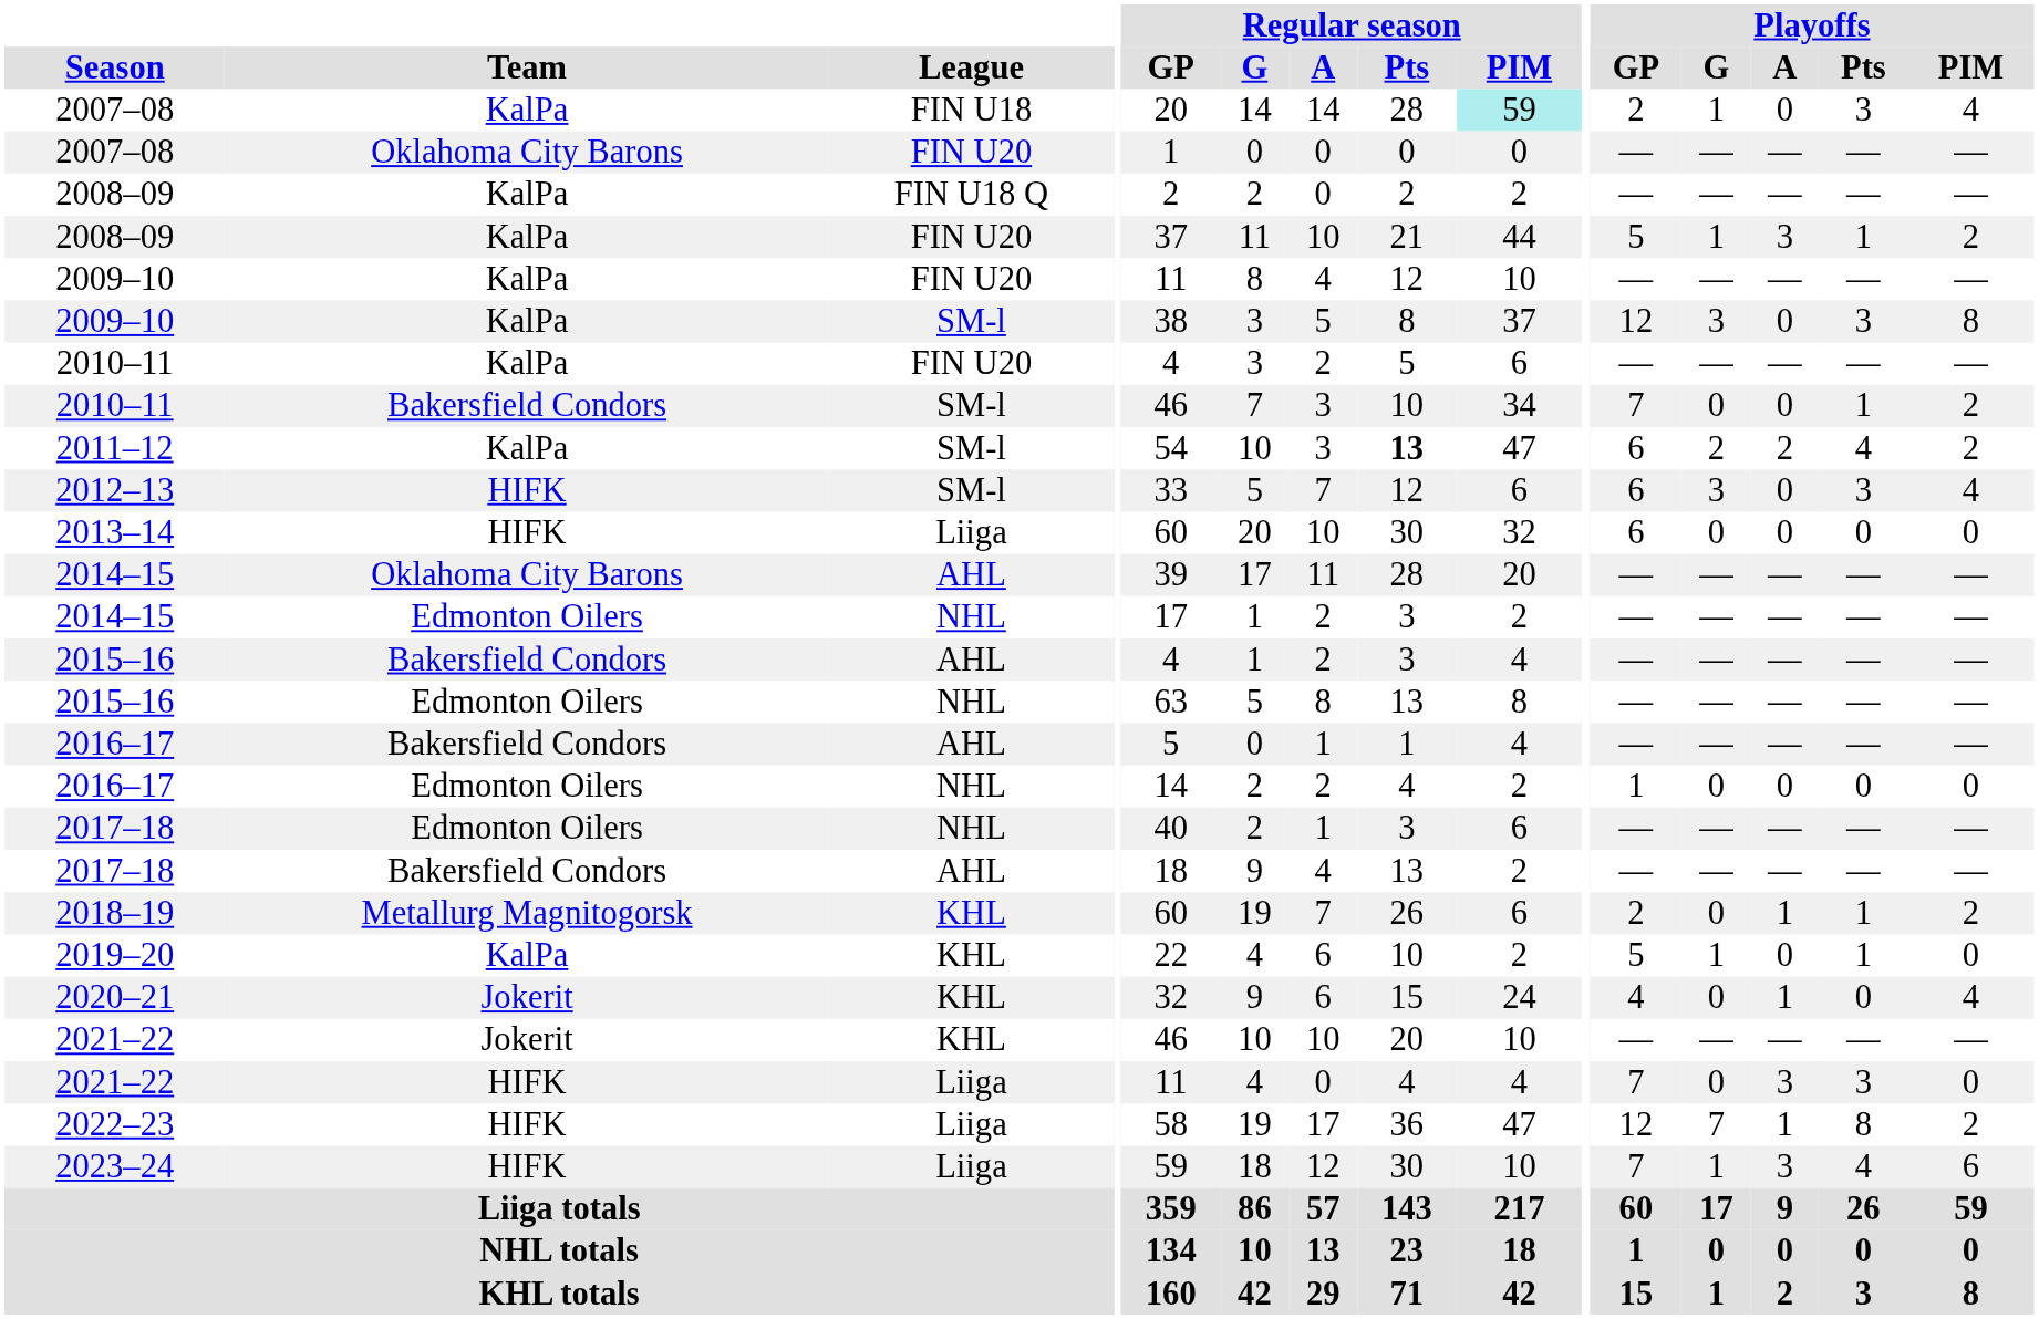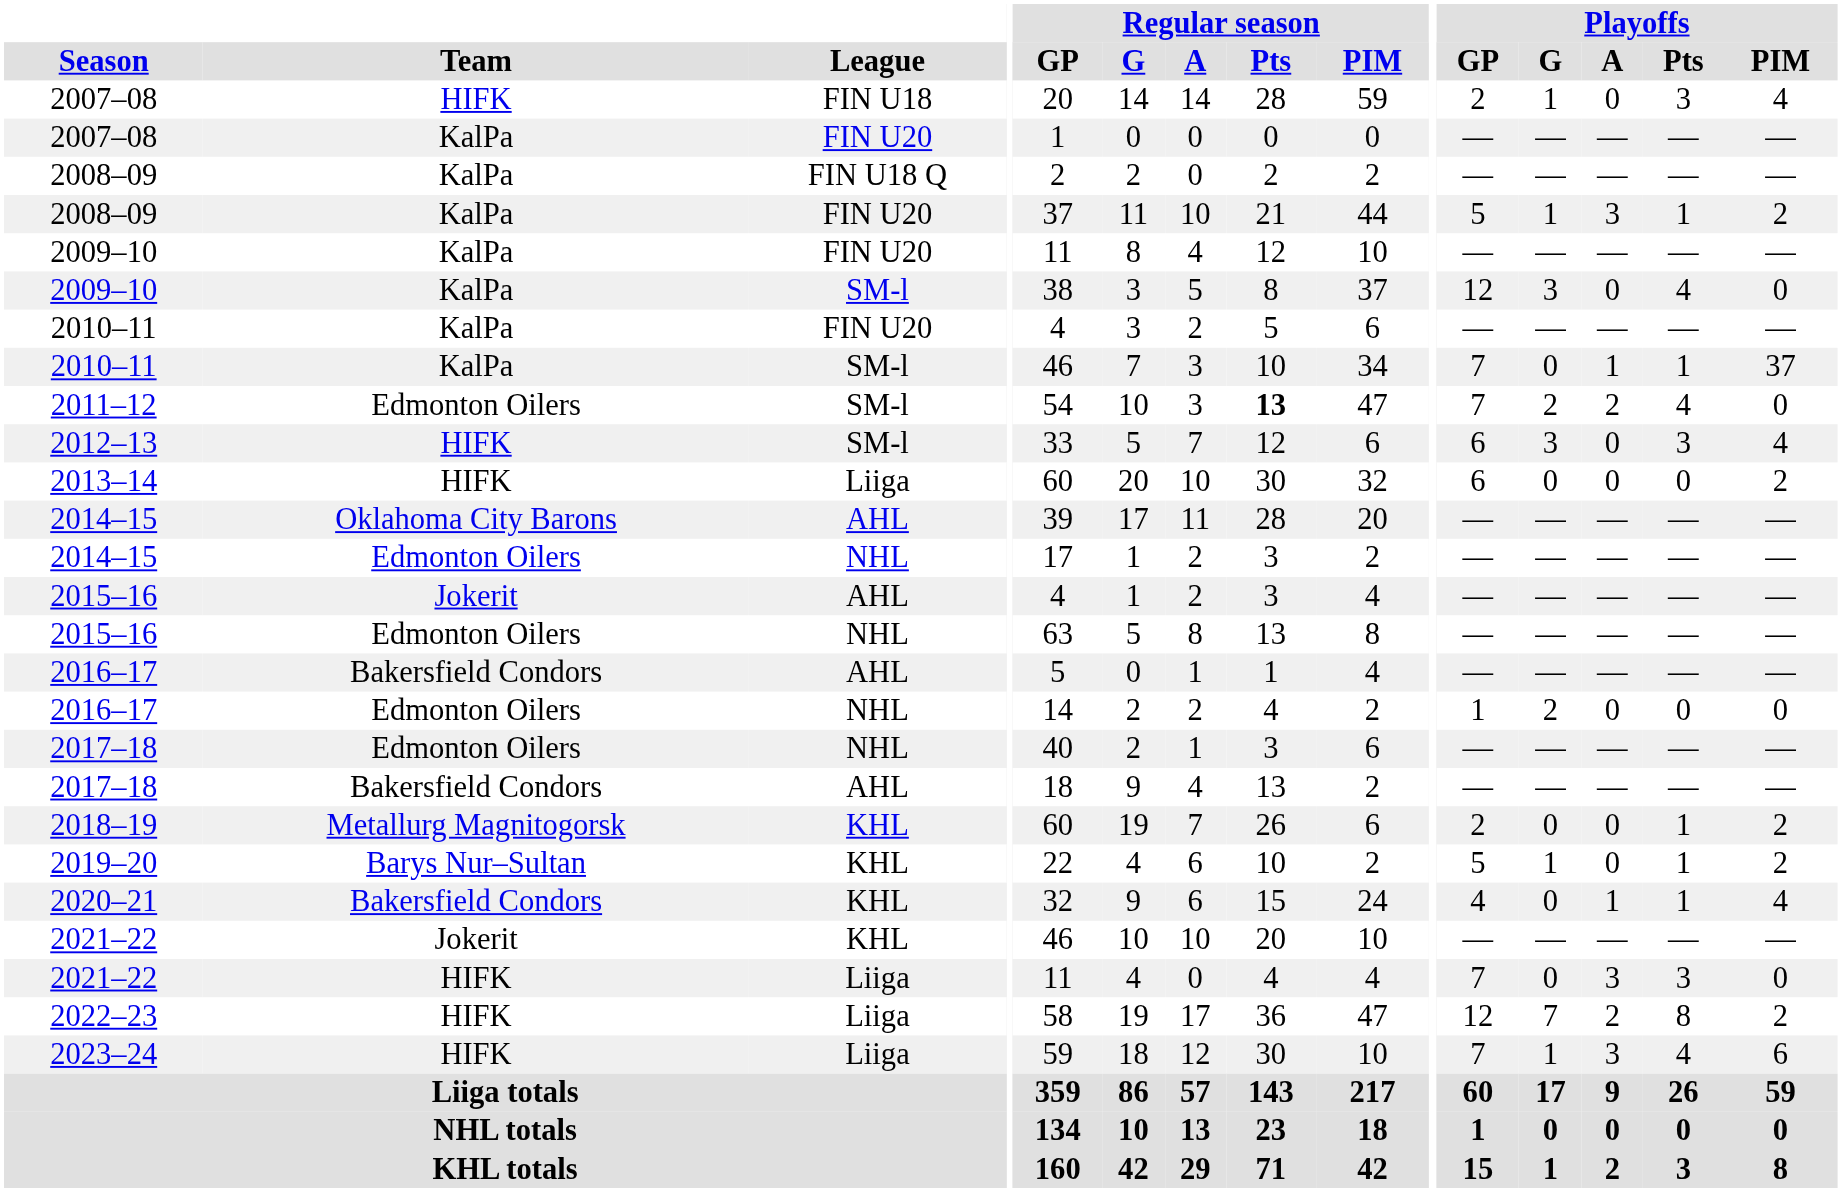 <table border="0" cellpadding="1" cellspacing="0" style="text-align:center; width:60em">
 <tr bgcolor="#e0e0e0">
 <th colspan="3" bgcolor="#ffffff"></th>
 <th rowspan="99" bgcolor="#ffffff"></th>
 <th colspan="5"><a href='#'>Regular season</a></th>
 <th rowspan="99" bgcolor="#ffffff"></th>
 <th colspan="5"><a href='#'>Playoffs</a></th>
 </tr>
 <tr bgcolor="#e0e0e0">
 <th><a href='#'>Season</a></th>
 <th>Team</th>
 <th>League</th>
 <th>GP</th>
 <th><a href='#'>G</a></th>
 <th><a href='#'>A</a></th>
 <th><a href='#'>Pts</a></th>
 <th><a href='#'>PIM</a></th>
 <th>GP</th>
 <th>G</th>
 <th>A</th>
 <th>Pts</th>
 <th>PIM</th>
 </tr>
 <tr>
 <td>2007–08</td>
-<td><a href='#'>KalPa</a></td>
+<td><a href='#'>HIFK</a></td>
 <td>FIN U18</td>
 <td>20</td>
 <td>14</td>
 <td>14</td>
 <td>28</td>
-<td style="background: paleturquoise;">59</td>
+<td>59</td>
 <td>2</td>
 <td>1</td>
 <td>0</td>
 <td>3</td>
 <td>4</td>
 </tr>
 <tr bgcolor="#f0f0f0">
 <td>2007–08</td>
-<td><a href='#'>Oklahoma City Barons</a></td>
+<td>KalPa</td>
 <td><a href='#'>FIN U20</a></td>
 <td>1</td>
 <td>0</td>
 <td>0</td>
 <td>0</td>
 <td>0</td>
 <td>—</td>
 <td>—</td>
 <td>—</td>
 <td>—</td>
 <td>—</td>
 </tr>
 <tr>
 <td>2008–09</td>
 <td>KalPa</td>
 <td>FIN U18 Q</td>
 <td>2</td>
 <td>2</td>
 <td>0</td>
 <td>2</td>
 <td>2</td>
 <td>—</td>
 <td>—</td>
 <td>—</td>
 <td>—</td>
 <td>—</td>
 </tr>
 <tr bgcolor="#f0f0f0">
 <td>2008–09</td>
 <td>KalPa</td>
 <td>FIN U20</td>
 <td>37</td>
 <td>11</td>
 <td>10</td>
 <td>21</td>
 <td>44</td>
 <td>5</td>
 <td>1</td>
 <td>3</td>
 <td>1</td>
 <td>2</td>
 </tr>
 <tr>
 <td>2009–10</td>
 <td>KalPa</td>
 <td>FIN U20</td>
 <td>11</td>
 <td>8</td>
 <td>4</td>
 <td>12</td>
 <td>10</td>
 <td>—</td>
 <td>—</td>
 <td>—</td>
 <td>—</td>
 <td>—</td>
 </tr>
 <tr bgcolor="#f0f0f0">
 <td><a href='#'>2009–10</a></td>
 <td>KalPa</td>
 <td><a href='#'>SM-l</a></td>
 <td>38</td>
 <td>3</td>
 <td>5</td>
 <td>8</td>
 <td>37</td>
 <td>12</td>
 <td>3</td>
 <td>0</td>
-<td>3</td>
-<td>8</td>
+<td>4</td>
+<td>0</td>
 </tr>
 <tr>
 <td>2010–11</td>
 <td>KalPa</td>
 <td>FIN U20</td>
 <td>4</td>
 <td>3</td>
 <td>2</td>
 <td>5</td>
 <td>6</td>
 <td>—</td>
 <td>—</td>
 <td>—</td>
 <td>—</td>
 <td>—</td>
 </tr>
 <tr bgcolor="#f0f0f0">
 <td><a href='#'>2010–11</a></td>
-<td><a href='#'>Bakersfield Condors</a></td>
+<td>KalPa</td>
 <td>SM-l</td>
 <td>46</td>
 <td>7</td>
 <td>3</td>
 <td>10</td>
 <td>34</td>
 <td>7</td>
 <td>0</td>
-<td>0</td>
 <td>1</td>
-<td>2</td>
+<td>1</td>
+<td>37</td>
 </tr>
 <tr>
 <td><a href='#'>2011–12</a></td>
-<td>KalPa</td>
+<td>Edmonton Oilers</td>
 <td>SM-l</td>
 <td>54</td>
 <td>10</td>
 <td>3</td>
 <td><strong>13</strong></td>
 <td>47</td>
-<td>6</td>
+<td>7</td>
 <td>2</td>
 <td>2</td>
 <td>4</td>
-<td>2</td>
+<td>0</td>
 </tr>
 <tr bgcolor="#f0f0f0">
 <td><a href='#'>2012–13</a></td>
 <td><a href='#'>HIFK</a></td>
 <td>SM-l</td>
 <td>33</td>
 <td>5</td>
 <td>7</td>
 <td>12</td>
 <td>6</td>
 <td>6</td>
 <td>3</td>
 <td>0</td>
 <td>3</td>
 <td>4</td>
 </tr>
 <tr>
 <td><a href='#'>2013–14</a></td>
 <td>HIFK</td>
 <td>Liiga</td>
 <td>60</td>
 <td>20</td>
 <td>10</td>
 <td>30</td>
 <td>32</td>
 <td>6</td>
 <td>0</td>
 <td>0</td>
 <td>0</td>
-<td>0</td>
+<td>2</td>
 </tr>
 <tr bgcolor="#f0f0f0">
 <td><a href='#'>2014–15</a></td>
 <td><a href='#'>Oklahoma City Barons</a></td>
 <td><a href='#'>AHL</a></td>
 <td>39</td>
 <td>17</td>
 <td>11</td>
 <td>28</td>
 <td>20</td>
 <td>—</td>
 <td>—</td>
 <td>—</td>
 <td>—</td>
 <td>—</td>
 </tr>
 <tr>
 <td><a href='#'>2014–15</a></td>
 <td><a href='#'>Edmonton Oilers</a></td>
 <td><a href='#'>NHL</a></td>
 <td>17</td>
 <td>1</td>
 <td>2</td>
 <td>3</td>
 <td>2</td>
 <td>—</td>
 <td>—</td>
 <td>—</td>
 <td>—</td>
 <td>—</td>
 </tr>
 <tr bgcolor="#f0f0f0">
 <td><a href='#'>2015–16</a></td>
-<td><a href='#'>Bakersfield Condors</a></td>
+<td><a href='#'>Jokerit</a></td>
 <td>AHL</td>
 <td>4</td>
 <td>1</td>
 <td>2</td>
 <td>3</td>
 <td>4</td>
 <td>—</td>
 <td>—</td>
 <td>—</td>
 <td>—</td>
 <td>—</td>
 </tr>
 <tr>
 <td><a href='#'>2015–16</a></td>
 <td>Edmonton Oilers</td>
 <td>NHL</td>
 <td>63</td>
 <td>5</td>
 <td>8</td>
 <td>13</td>
 <td>8</td>
 <td>—</td>
 <td>—</td>
 <td>—</td>
 <td>—</td>
 <td>—</td>
 </tr>
 <tr bgcolor="#f0f0f0">
 <td><a href='#'>2016–17</a></td>
 <td>Bakersfield Condors</td>
 <td>AHL</td>
 <td>5</td>
 <td>0</td>
 <td>1</td>
 <td>1</td>
 <td>4</td>
 <td>—</td>
 <td>—</td>
 <td>—</td>
 <td>—</td>
 <td>—</td>
 </tr>
 <tr>
 <td><a href='#'>2016–17</a></td>
 <td>Edmonton Oilers</td>
 <td>NHL</td>
 <td>14</td>
 <td>2</td>
 <td>2</td>
 <td>4</td>
 <td>2</td>
 <td>1</td>
-<td>0</td>
+<td>2</td>
 <td>0</td>
 <td>0</td>
 <td>0</td>
 </tr>
 <tr bgcolor="#f0f0f0">
 <td><a href='#'>2017–18</a></td>
 <td>Edmonton Oilers</td>
 <td>NHL</td>
 <td>40</td>
 <td>2</td>
 <td>1</td>
 <td>3</td>
 <td>6</td>
 <td>—</td>
 <td>—</td>
 <td>—</td>
 <td>—</td>
 <td>—</td>
 </tr>
 <tr>
 <td><a href='#'>2017–18</a></td>
 <td>Bakersfield Condors</td>
 <td>AHL</td>
 <td>18</td>
 <td>9</td>
 <td>4</td>
 <td>13</td>
 <td>2</td>
 <td>—</td>
 <td>—</td>
 <td>—</td>
 <td>—</td>
 <td>—</td>
 </tr>
 <tr bgcolor="#f0f0f0">
 <td><a href='#'>2018–19</a></td>
 <td><a href='#'>Metallurg Magnitogorsk</a></td>
 <td><a href='#'>KHL</a></td>
 <td>60</td>
 <td>19</td>
 <td>7</td>
 <td>26</td>
 <td>6</td>
 <td>2</td>
 <td>0</td>
-<td>1</td>
+<td>0</td>
 <td>1</td>
 <td>2</td>
 </tr>
 <tr>
 <td><a href='#'>2019–20</a></td>
-<td><a href='#'>KalPa</a></td>
+<td><a href='#'>Barys Nur–Sultan</a></td>
 <td>KHL</td>
 <td>22</td>
 <td>4</td>
 <td>6</td>
 <td>10</td>
 <td>2</td>
 <td>5</td>
 <td>1</td>
 <td>0</td>
 <td>1</td>
-<td>0</td>
+<td>2</td>
 </tr>
 <tr bgcolor="#f0f0f0">
 <td><a href='#'>2020–21</a></td>
-<td><a href='#'>Jokerit</a></td>
+<td><a href='#'>Bakersfield Condors</a></td>
 <td>KHL</td>
 <td>32</td>
 <td>9</td>
 <td>6</td>
 <td>15</td>
 <td>24</td>
 <td>4</td>
 <td>0</td>
 <td>1</td>
-<td>0</td>
+<td>1</td>
 <td>4</td>
 </tr>
 <tr>
 <td><a href='#'>2021–22</a></td>
 <td>Jokerit</td>
 <td>KHL</td>
 <td>46</td>
 <td>10</td>
 <td>10</td>
 <td>20</td>
 <td>10</td>
 <td>—</td>
 <td>—</td>
 <td>—</td>
 <td>—</td>
 <td>—</td>
 </tr>
 <tr bgcolor="#f0f0f0">
 <td><a href='#'>2021–22</a></td>
 <td>HIFK</td>
 <td>Liiga</td>
 <td>11</td>
 <td>4</td>
 <td>0</td>
 <td>4</td>
 <td>4</td>
 <td>7</td>
 <td>0</td>
 <td>3</td>
 <td>3</td>
 <td>0</td>
 </tr>
 <tr>
 <td><a href='#'>2022–23</a></td>
 <td>HIFK</td>
 <td>Liiga</td>
 <td>58</td>
 <td>19</td>
 <td>17</td>
 <td>36</td>
 <td>47</td>
 <td>12</td>
 <td>7</td>
-<td>1</td>
+<td>2</td>
 <td>8</td>
 <td>2</td>
 </tr>
 <tr bgcolor="#f0f0f0">
 <td><a href='#'>2023–24</a></td>
 <td>HIFK</td>
 <td>Liiga</td>
 <td>59</td>
 <td>18</td>
 <td>12</td>
 <td>30</td>
 <td>10</td>
 <td>7</td>
 <td>1</td>
 <td>3</td>
 <td>4</td>
 <td>6</td>
 </tr>
 <tr bgcolor="#e0e0e0">
 <th colspan="3">Liiga totals</th>
 <th>359</th>
 <th>86</th>
 <th>57</th>
 <th>143</th>
 <th>217</th>
 <th>60</th>
 <th>17</th>
 <th>9</th>
 <th>26</th>
 <th>59</th>
 </tr>
 <tr bgcolor="#e0e0e0">
 <th colspan="3">NHL totals</th>
 <th>134</th>
 <th>10</th>
 <th>13</th>
 <th>23</th>
 <th>18</th>
 <th>1</th>
 <th>0</th>
 <th>0</th>
 <th>0</th>
 <th>0</th>
 </tr>
 <tr bgcolor="#e0e0e0">
 <th colspan="3">KHL totals</th>
 <th>160</th>
 <th>42</th>
 <th>29</th>
 <th>71</th>
 <th>42</th>
 <th>15</th>
 <th>1</th>
 <th>2</th>
 <th>3</th>
 <th>8</th>
 </tr>
 </table>
